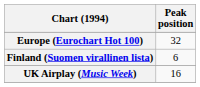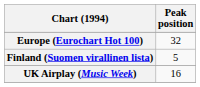 <table class="wikitable sortable plainrowheaders" style="text-align:center">
 <tr>
 <th>Chart (1994)</th>
 <th>Peak<br>position</th>
 </tr>
 <tr>
 </tr>
 <tr>
 <th scope="row">Europe (<a href='#'>Eurochart Hot 100</a>)</th>
 <td>32</td>
 </tr>
 <tr>
 <th scope="row">Finland (<a href='#'>Suomen virallinen lista</a>)</th>
-<td>6</td>
+<td>5</td>
 </tr>
 <tr>
 </tr>
 <tr>
 </tr>
 <tr>
 </tr>
 <tr>
 </tr>
 <tr>
 <th scope="row">UK Airplay (<em><a href='#'>Music Week</a></em>)</th>
 <td>16</td>
 </tr>
 <tr>
 </tr>
 <tr>
 </tr>
 </table>
